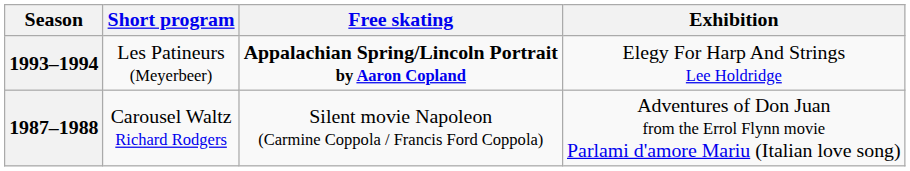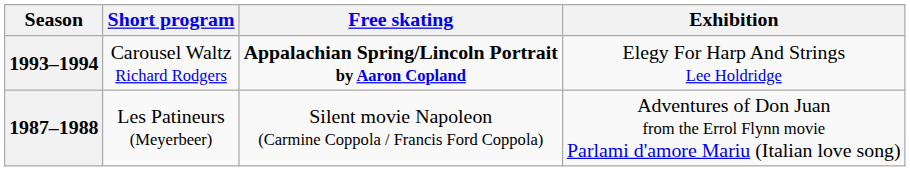 <table class="wikitable" style="text-align:center">
 <tr>
 <th>Season</th>
 <th><a href='#'>Short program</a></th>
 <th><a href='#'>Free skating</a></th>
 <th>Exhibition</th>
 </tr>
 <tr>
 <th>1993–1994</th>
-<td>Les Patineurs <br><small>(Meyerbeer)</small></td>
+<td>Carousel Waltz<br><small><a href='#'>Richard Rodgers</a></small></td>
 <td><strong>Appalachian Spring/Lincoln Portrait <br><small>by <a href='#'>Aaron Copland</a></small></strong></td>
 <td>Elegy For Harp And Strings<br><small><a href='#'>Lee Holdridge</a></small></td>
 </tr>
 <tr>
 <th>1987–1988</th>
-<td>Carousel Waltz<br><small><a href='#'>Richard Rodgers</a></small></td>
+<td>Les Patineurs <br><small>(Meyerbeer)</small></td>
 <td>Silent movie Napoleon <br><small>(Carmine Coppola / Francis Ford Coppola)</small></td>
 <td>Adventures of Don Juan <br><small>from the Errol Flynn movie</small> <br> <a href='#'>Parlami d'amore Mariu</a> (Italian love song)</td>
 </tr>
 </table>
